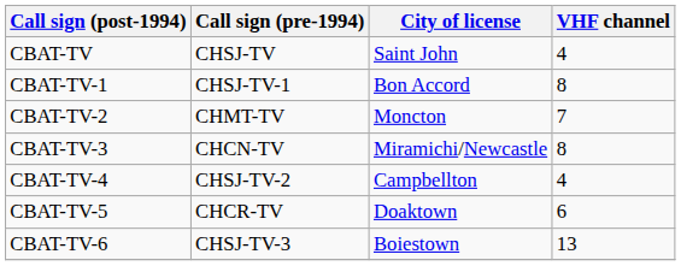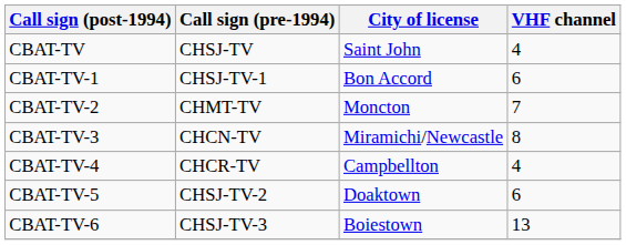 <table class="wikitable sortable">
 <tr>
 <th><a href='#'>Call sign</a> (post-1994)</th>
 <th>Call sign (pre-1994)</th>
 <th><a href='#'>City of license</a></th>
 <th><a href='#'>VHF</a> channel</th>
 </tr>
 <tr>
 <td>CBAT-TV</td>
 <td>CHSJ-TV</td>
 <td><a href='#'>Saint John</a></td>
 <td>4</td>
 </tr>
 <tr>
 <td>CBAT-TV-1</td>
 <td>CHSJ-TV-1</td>
 <td><a href='#'>Bon Accord</a></td>
-<td>8</td>
+<td>6</td>
 </tr>
 <tr>
 <td>CBAT-TV-2</td>
 <td>CHMT-TV</td>
 <td><a href='#'>Moncton</a></td>
 <td>7</td>
 </tr>
 <tr>
 <td>CBAT-TV-3</td>
 <td>CHCN-TV</td>
 <td><a href='#'>Miramichi</a>/<a href='#'>Newcastle</a></td>
 <td>8</td>
 </tr>
 <tr>
 <td>CBAT-TV-4</td>
-<td>CHSJ-TV-2</td>
+<td>CHCR-TV</td>
 <td><a href='#'>Campbellton</a></td>
 <td>4</td>
 </tr>
 <tr>
 <td>CBAT-TV-5</td>
-<td>CHCR-TV</td>
+<td>CHSJ-TV-2</td>
 <td><a href='#'>Doaktown</a></td>
 <td>6</td>
 </tr>
 <tr>
 <td>CBAT-TV-6</td>
 <td>CHSJ-TV-3</td>
 <td><a href='#'>Boiestown</a></td>
 <td>13</td>
 </tr>
 <tr>
 </tr>
 </table>
